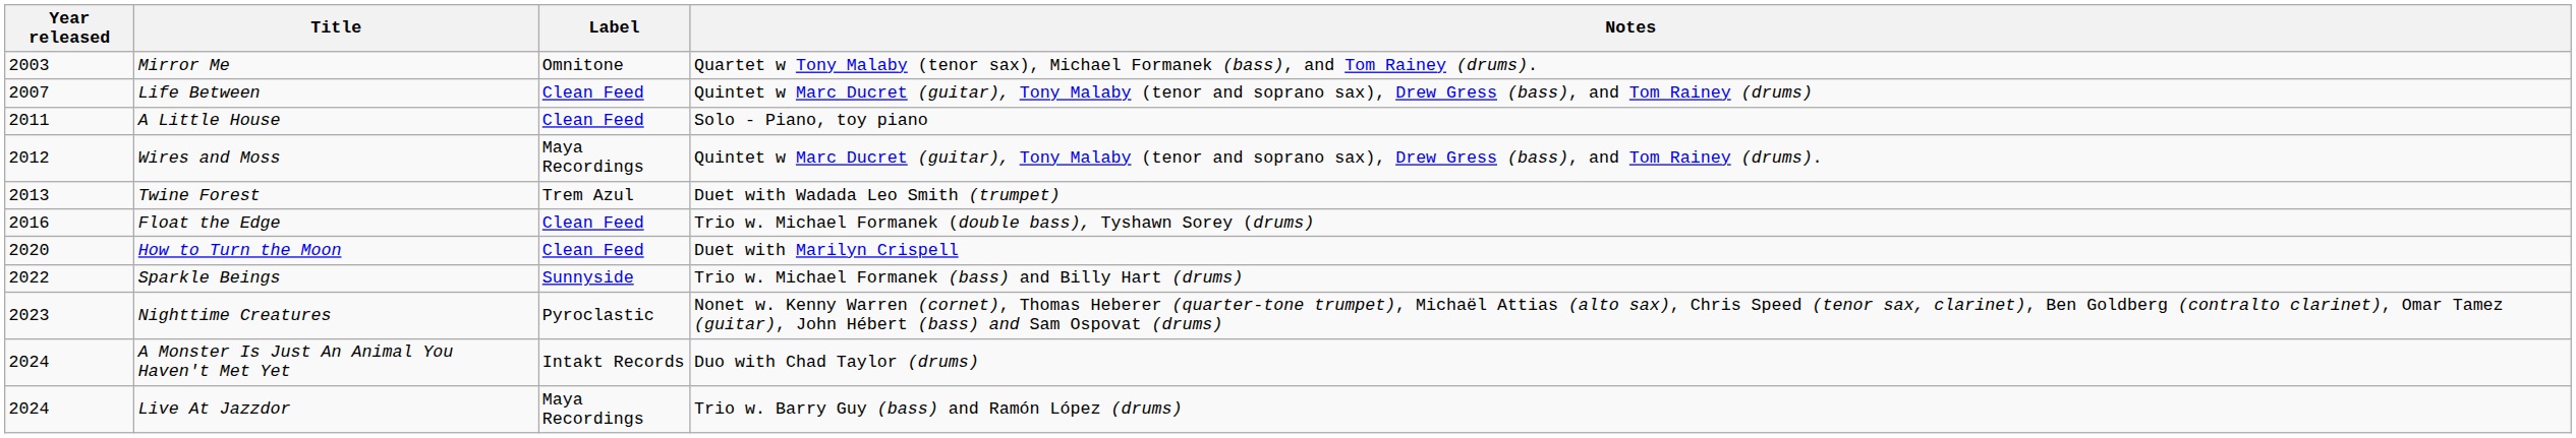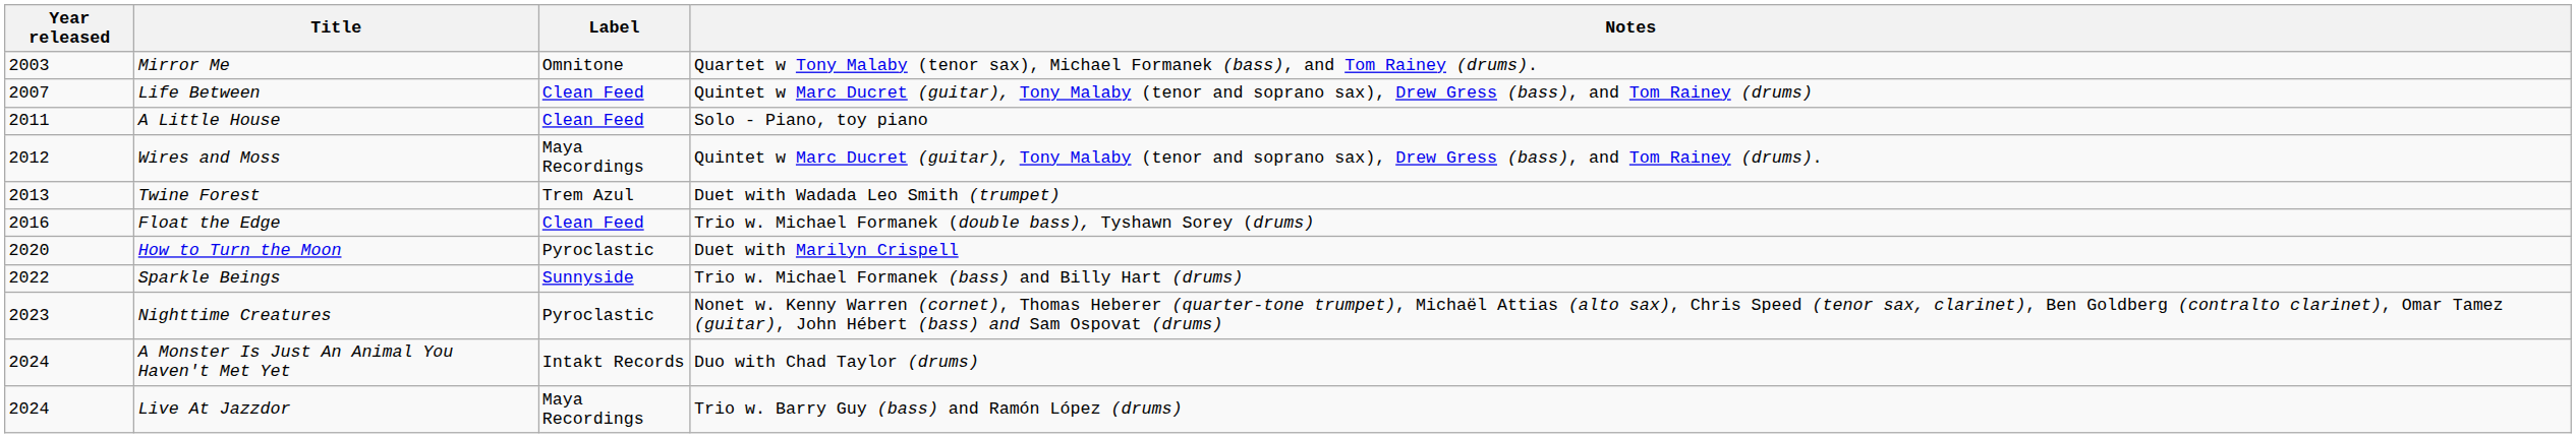 <table class="wikitable sortable mw-collapsible mw-collapsed">
 <tr>
 <th>Year released</th>
 <th>Title</th>
 <th>Label</th>
 <th>Notes</th>
 </tr>
 <tr>
 <td>2003</td>
 <td><em>Mirror Me</em></td>
 <td>Omnitone</td>
 <td>Quartet w <a href='#'>Tony Malaby</a> (tenor sax), Michael Formanek <em>(bass)</em>, and <a href='#'>Tom Rainey</a> <em>(drums)</em>.</td>
 </tr>
 <tr>
 <td>2007</td>
 <td><em>Life Between</em></td>
 <td><a href='#'>Clean Feed</a></td>
 <td>Quintet w <a href='#'>Marc Ducret</a> <em>(guitar),</em> <a href='#'>Tony Malaby</a> (tenor and soprano sax), <a href='#'>Drew Gress</a> <em>(bass)</em>, and <a href='#'>Tom Rainey</a> <em>(drums)</em></td>
 </tr>
 <tr>
 <td>2011</td>
 <td><em>A Little House</em></td>
 <td><a href='#'>Clean Feed</a></td>
 <td>Solo - Piano, toy piano</td>
 </tr>
 <tr>
 <td>2012</td>
 <td><em>Wires and Moss</em></td>
 <td>Maya Recordings</td>
 <td>Quintet w <a href='#'>Marc Ducret</a> <em>(guitar),</em> <a href='#'>Tony Malaby</a> (tenor and soprano sax), <a href='#'>Drew Gress</a> <em>(bass)</em>, and <a href='#'>Tom Rainey</a> <em>(drums)</em>.</td>
 </tr>
 <tr>
 <td>2013</td>
 <td><em>Twine Forest</em></td>
 <td>Trem Azul</td>
 <td>Duet with Wadada Leo Smith <em>(trumpet)</em></td>
 </tr>
 <tr>
 <td>2016</td>
 <td><em>Float the Edge</em></td>
 <td><a href='#'>Clean Feed</a></td>
 <td>Trio w. Michael Formanek (<em>double bass),</em> Tyshawn Sorey (<em>drums)</em></td>
 </tr>
 <tr>
 <td>2020</td>
 <td><em><a href='#'>How to Turn the Moon</a></em></td>
-<td><a href='#'>Clean Feed</a></td>
+<td>Pyroclastic</td>
 <td>Duet with <a href='#'>Marilyn Crispell</a></td>
 </tr>
 <tr>
 <td>2022</td>
 <td><em>Sparkle Beings</em></td>
 <td><a href='#'>Sunnyside</a></td>
 <td>Trio w. Michael Formanek <em>(bass)</em> and Billy Hart <em>(drums)</em></td>
 </tr>
 <tr>
 <td>2023</td>
 <td><em>Nighttime Creatures</em></td>
 <td>Pyroclastic</td>
 <td>Nonet w. Kenny Warren <em>(cornet)</em>, Thomas Heberer <em>(quarter-tone trumpet)</em>, Michaël Attias <em>(alto sax)</em>, Chris Speed <em>(tenor sax, clarinet)</em>, Ben Goldberg <em>(contralto clarinet)</em>, Omar Tamez <em>(guitar)</em>, John Hébert <em>(bass) and</em> Sam Ospovat <em>(drums)</em></td>
 </tr>
 <tr>
 <td>2024</td>
 <td><em>A Monster Is Just An Animal You Haven't Met Yet</em></td>
 <td>Intakt Records</td>
 <td>Duo with Chad Taylor <em>(drums)</em></td>
 </tr>
 <tr>
 <td>2024</td>
 <td><em>Live At Jazzdor</em></td>
 <td>Maya Recordings</td>
 <td>Trio w. Barry Guy <em>(bass)</em> and Ramón López <em>(drums)</em></td>
 </tr>
 </table>
